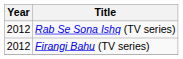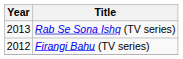 <table class="wikitable">
 <tr>
 <th>Year</th>
 <th>Title</th>
 </tr>
 <tr>
-<td>2012</td>
+<td>2013</td>
 <td><em><a href='#'>Rab Se Sona Ishq</a></em> (TV series)</td>
 </tr>
 <tr>
 <td>2012</td>
 <td><em><a href='#'>Firangi Bahu</a></em> (TV series)</td>
 </tr>
 <tr>
 </tr>
 </table>
